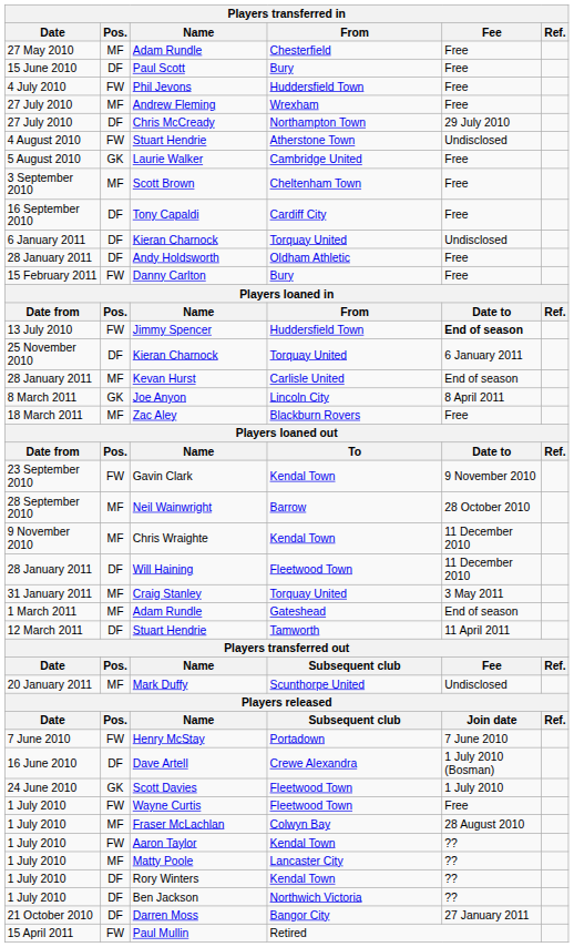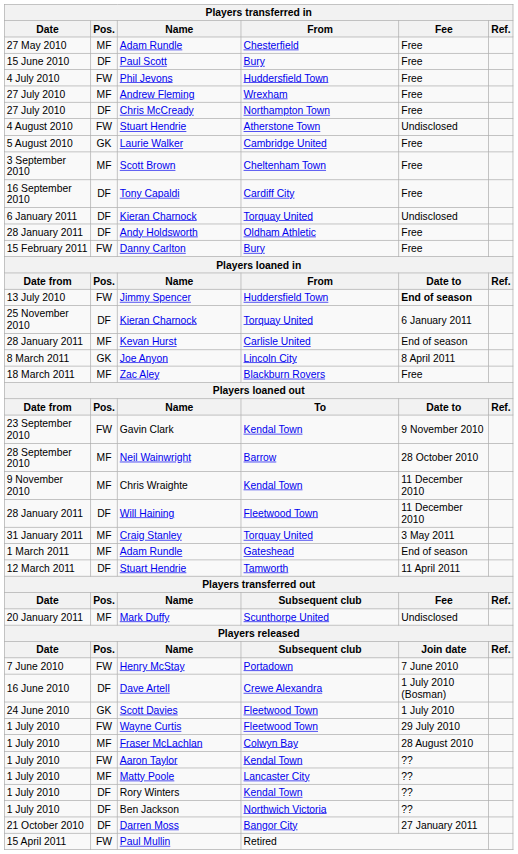 <table class="wikitable" style="font-size:95%;">
 <tr>
 <th colspan="6">Players transferred in</th>
 </tr>
 <tr>
 <th width="120px">Date</th>
 <th width="25px">Pos.</th>
 <th width="175px">Name</th>
 <th width="225px">From</th>
 <th width="125px">Fee</th>
 <th width="25px">Ref.</th>
 </tr>
 <tr>
 <td>27 May 2010</td>
 <td align="center">MF</td>
 <td> <a href='#'>Adam Rundle</a></td>
 <td> <a href='#'>Chesterfield</a></td>
 <td>Free</td>
 <td align="center"></td>
 </tr>
 <tr>
 <td>15 June 2010</td>
 <td align="center">DF</td>
 <td> <a href='#'>Paul Scott</a></td>
 <td> <a href='#'>Bury</a></td>
 <td>Free</td>
 <td align="center"></td>
 </tr>
 <tr>
 <td>4 July 2010</td>
 <td align="center">FW</td>
 <td> <a href='#'>Phil Jevons</a></td>
 <td> <a href='#'>Huddersfield Town</a></td>
 <td>Free</td>
 <td align="center"></td>
 </tr>
 <tr>
 <td>27 July 2010</td>
 <td align="center">MF</td>
 <td> <a href='#'>Andrew Fleming</a></td>
 <td> <a href='#'>Wrexham</a></td>
 <td>Free</td>
 <td align="center"></td>
 </tr>
 <tr>
 <td>27 July 2010</td>
 <td align="center">DF</td>
 <td> <a href='#'>Chris McCready</a></td>
 <td> <a href='#'>Northampton Town</a></td>
-<td>29 July 2010</td>
+<td>Free</td>
 <td align="center"></td>
 </tr>
 <tr>
 <td>4 August 2010</td>
 <td align="center">FW</td>
 <td> <a href='#'>Stuart Hendrie</a></td>
 <td> <a href='#'>Atherstone Town</a></td>
 <td>Undisclosed</td>
 <td align="center"></td>
 </tr>
 <tr>
 <td>5 August 2010</td>
 <td align="center">GK</td>
 <td> <a href='#'>Laurie Walker</a></td>
 <td> <a href='#'>Cambridge United</a></td>
 <td>Free</td>
 <td align="center"></td>
 </tr>
 <tr>
 <td>3 September 2010</td>
 <td align="center">MF</td>
 <td> <a href='#'>Scott Brown</a></td>
 <td> <a href='#'>Cheltenham Town</a></td>
 <td>Free</td>
 <td align="center"></td>
 </tr>
 <tr>
 <td>16 September 2010</td>
 <td align="center">DF</td>
 <td> <a href='#'>Tony Capaldi</a></td>
 <td> <a href='#'>Cardiff City</a></td>
 <td>Free</td>
 <td align="center"></td>
 </tr>
 <tr>
 <td>6 January 2011</td>
 <td align="center">DF</td>
 <td> <a href='#'>Kieran Charnock</a></td>
 <td> <a href='#'>Torquay United</a></td>
 <td>Undisclosed</td>
 <td align="center"></td>
 </tr>
 <tr>
 <td>28 January 2011</td>
 <td align="center">DF</td>
 <td> <a href='#'>Andy Holdsworth</a></td>
 <td> <a href='#'>Oldham Athletic</a></td>
 <td>Free</td>
 <td align="center"></td>
 </tr>
 <tr>
 <td>15 February 2011</td>
 <td align="center">FW</td>
 <td> <a href='#'>Danny Carlton</a></td>
 <td> <a href='#'>Bury</a></td>
 <td>Free</td>
 <td align="center"></td>
 </tr>
 <tr>
 <th colspan="6">Players loaned in</th>
 </tr>
 <tr>
 <th>Date from</th>
 <th>Pos.</th>
 <th>Name</th>
 <th>From</th>
 <th>Date to</th>
 <th>Ref.</th>
 </tr>
 <tr>
 <td>13 July 2010</td>
 <td align="center">FW</td>
 <td> <a href='#'>Jimmy Spencer</a></td>
 <td> <a href='#'>Huddersfield Town</a></td>
 <td><strong>End of season</strong></td>
 <td align="center"></td>
 </tr>
 <tr>
 <td>25 November 2010</td>
 <td align="center">DF</td>
 <td> <a href='#'>Kieran Charnock</a></td>
 <td> <a href='#'>Torquay United</a></td>
 <td>6 January 2011</td>
 <td align="center"></td>
 </tr>
 <tr>
 <td>28 January 2011</td>
 <td align="center">MF</td>
 <td> <a href='#'>Kevan Hurst</a></td>
 <td> <a href='#'>Carlisle United</a></td>
 <td>End of season</td>
 <td align="center"></td>
 </tr>
 <tr>
 <td>8 March 2011</td>
 <td align="center">GK</td>
 <td> <a href='#'>Joe Anyon</a></td>
 <td> <a href='#'>Lincoln City</a></td>
 <td>8 April 2011</td>
 <td align="center"></td>
 </tr>
 <tr>
 <td>18 March 2011</td>
 <td align="center">MF</td>
 <td> <a href='#'>Zac Aley</a></td>
 <td> <a href='#'>Blackburn Rovers</a></td>
 <td>Free</td>
 <td align="center"></td>
 </tr>
 <tr>
 <th colspan="6">Players loaned out</th>
 </tr>
 <tr>
 <th>Date from</th>
 <th>Pos.</th>
 <th>Name</th>
 <th>To</th>
 <th>Date to</th>
 <th>Ref.</th>
 </tr>
 <tr>
 <td>23 September 2010</td>
 <td align="center">FW</td>
 <td> Gavin Clark</td>
 <td> <a href='#'>Kendal Town</a></td>
 <td>9 November 2010</td>
 <td align="center"></td>
 </tr>
 <tr>
 <td>28 September 2010</td>
 <td align="center">MF</td>
 <td> <a href='#'>Neil Wainwright</a></td>
 <td> <a href='#'>Barrow</a></td>
 <td>28 October 2010</td>
 <td align="center"></td>
 </tr>
 <tr>
 <td>9 November 2010</td>
 <td align="center">MF</td>
 <td> Chris Wraighte</td>
 <td> <a href='#'>Kendal Town</a></td>
 <td>11 December 2010</td>
 <td align="center"></td>
 </tr>
 <tr>
 <td>28 January 2011</td>
 <td align="center">DF</td>
 <td> <a href='#'>Will Haining</a></td>
 <td> <a href='#'>Fleetwood Town</a></td>
 <td>11 December 2010</td>
 <td align="center"></td>
 </tr>
 <tr>
 <td>31 January 2011</td>
 <td align="center">MF</td>
 <td> <a href='#'>Craig Stanley</a></td>
 <td> <a href='#'>Torquay United</a></td>
 <td>3 May 2011</td>
 <td align="center"></td>
 </tr>
 <tr>
 <td>1 March 2011</td>
 <td align="center">MF</td>
 <td> <a href='#'>Adam Rundle</a></td>
 <td> <a href='#'>Gateshead</a></td>
 <td>End of season</td>
 <td align="center"></td>
 </tr>
 <tr>
 <td>12 March 2011</td>
 <td align="center">DF</td>
 <td> <a href='#'>Stuart Hendrie</a></td>
 <td> <a href='#'>Tamworth</a></td>
 <td>11 April 2011</td>
 <td align="center"></td>
 </tr>
 <tr>
 <th colspan="6">Players transferred out</th>
 </tr>
 <tr>
 <th>Date</th>
 <th>Pos.</th>
 <th>Name</th>
 <th>Subsequent club</th>
 <th>Fee</th>
 <th>Ref.</th>
 </tr>
 <tr>
 <td>20 January 2011</td>
 <td align="center">MF</td>
 <td> <a href='#'>Mark Duffy</a></td>
 <td> <a href='#'>Scunthorpe United</a></td>
 <td>Undisclosed</td>
 <td align="center"></td>
 </tr>
 <tr>
 <th colspan="6">Players released</th>
 </tr>
 <tr>
 <th>Date</th>
 <th>Pos.</th>
 <th>Name</th>
 <th>Subsequent club</th>
 <th>Join date</th>
 <th>Ref.</th>
 </tr>
 <tr>
 <td>7 June 2010</td>
 <td align="center">FW</td>
 <td> <a href='#'>Henry McStay</a></td>
 <td> <a href='#'>Portadown</a></td>
 <td>7 June 2010</td>
 <td align="center"></td>
 </tr>
 <tr>
 <td>16 June 2010</td>
 <td align="center">DF</td>
 <td> <a href='#'>Dave Artell</a></td>
 <td> <a href='#'>Crewe Alexandra</a></td>
 <td>1 July 2010 (Bosman)</td>
 <td align="center"></td>
 </tr>
 <tr>
 <td>24 June 2010</td>
 <td align="center">GK</td>
 <td> <a href='#'>Scott Davies</a></td>
 <td> <a href='#'>Fleetwood Town</a></td>
 <td>1 July 2010</td>
 <td align="center"></td>
 </tr>
 <tr>
 <td>1 July 2010</td>
 <td align="center">FW</td>
 <td> <a href='#'>Wayne Curtis</a></td>
 <td> <a href='#'>Fleetwood Town</a></td>
-<td>Free</td>
+<td>29 July 2010</td>
 <td align="center"></td>
 </tr>
 <tr>
 <td>1 July 2010</td>
 <td align="center">MF</td>
 <td> <a href='#'>Fraser McLachlan</a></td>
 <td> <a href='#'>Colwyn Bay</a></td>
 <td>28 August 2010</td>
 <td align="center"></td>
 </tr>
 <tr>
 <td>1 July 2010</td>
 <td align="center">FW</td>
 <td> <a href='#'>Aaron Taylor</a></td>
 <td> <a href='#'>Kendal Town</a></td>
 <td>??</td>
 <td align="center"></td>
 </tr>
 <tr>
 <td>1 July 2010</td>
 <td align="center">MF</td>
 <td> <a href='#'>Matty Poole</a></td>
 <td> <a href='#'>Lancaster City</a></td>
 <td>??</td>
 <td align="center"></td>
 </tr>
 <tr>
 <td>1 July 2010</td>
 <td align="center">DF</td>
 <td> Rory Winters</td>
 <td> <a href='#'>Kendal Town</a></td>
 <td>??</td>
 <td align="center"></td>
 </tr>
 <tr>
 <td>1 July 2010</td>
 <td align="center">DF</td>
 <td> Ben Jackson</td>
 <td> <a href='#'>Northwich Victoria</a></td>
 <td>??</td>
 <td align="center"></td>
 </tr>
 <tr>
 <td>21 October 2010</td>
 <td align="center">DF</td>
 <td> <a href='#'>Darren Moss</a></td>
 <td> <a href='#'>Bangor City</a></td>
 <td>27 January 2011</td>
 <td align="center"></td>
 </tr>
 <tr>
 <td>15 April 2011</td>
 <td align="center">FW</td>
 <td> <a href='#'>Paul Mullin</a></td>
 <td colspan="2">Retired</td>
 <td align="center"></td>
 </tr>
 </table>
